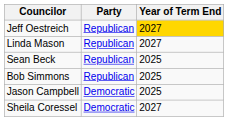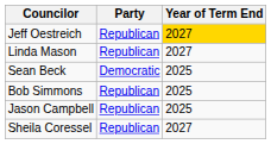 <table class="wikitable sortable">
 <tr>
 <th>Councilor</th>
 <th>Party</th>
 <th>Year of Term End</th>
 </tr>
 <tr>
 <td>Jeff Oestreich</td>
 <td><a href='#'>Republican</a></td>
 <td style="background: gold;">2027</td>
 </tr>
 <tr>
 <td>Linda Mason</td>
 <td><a href='#'>Republican</a></td>
 <td>2027</td>
 </tr>
 <tr>
 <td>Sean Beck</td>
-<td><a href='#'>Republican</a></td>
+<td><a href='#'>Democratic</a></td>
 <td>2025</td>
 </tr>
 <tr>
 <td>Bob Simmons</td>
 <td><a href='#'>Republican</a></td>
 <td>2025</td>
 </tr>
 <tr>
 <td>Jason Campbell</td>
-<td><a href='#'>Democratic</a></td>
+<td><a href='#'>Republican</a></td>
 <td>2025</td>
 </tr>
 <tr>
 <td>Sheila Coressel</td>
-<td><a href='#'>Democratic</a></td>
+<td><a href='#'>Republican</a></td>
 <td>2027</td>
 </tr>
 </table>
